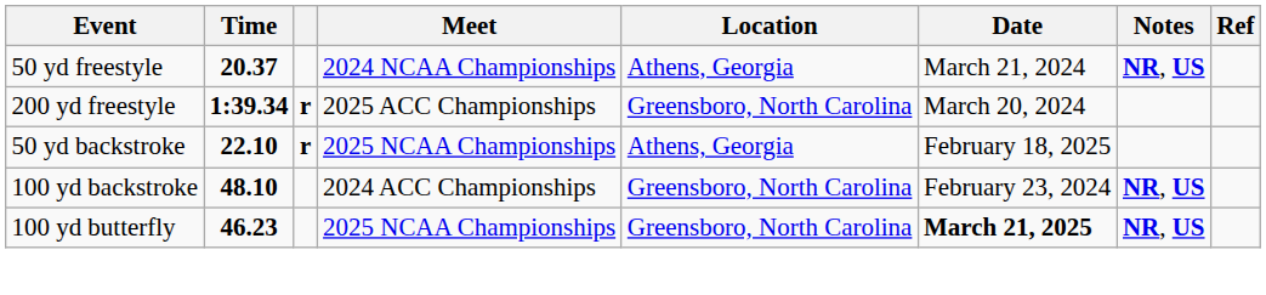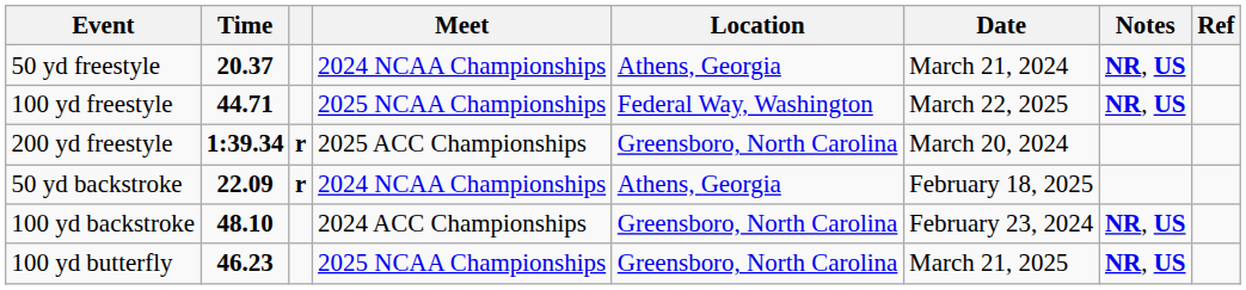 <table class="wikitable">
 <tr>
 <th>Event</th>
 <th>Time</th>
 <th></th>
 <th>Meet</th>
 <th>Location</th>
 <th>Date</th>
 <th>Notes</th>
 <th>Ref</th>
 </tr>
 <tr>
 <td>50 yd freestyle</td>
 <td style="text-align:center;"><strong>20.37</strong></td>
 <td></td>
 <td><a href='#'>2024 NCAA Championships</a></td>
 <td><a href='#'>Athens, Georgia</a></td>
 <td>March 21, 2024</td>
 <td><strong><a href='#'>NR</a></strong>, <strong><a href='#'>US</a></strong></td>
 <td style="text-align:center;"></td>
 </tr>
 <tr>
+<td>100 yd freestyle</td>
+<td style="text-align:center;"><strong>44.71</strong></td>
+<td></td>
+<td><a href='#'>2025 NCAA Championships</a></td>
+<td><a href='#'>Federal Way, Washington</a></td>
+<td>March 22, 2025</td>
+<td><strong><a href='#'>NR</a></strong>, <strong><a href='#'>US</a></strong></td>
+<td style="text-align:center;"></td>
+</tr>
+<tr>
 <td>200 yd freestyle</td>
 <td style="text-align:center;"><strong>1:39.34</strong></td>
 <td><strong>r</strong></td>
 <td>2025 ACC Championships</td>
 <td><a href='#'>Greensboro, North Carolina</a></td>
 <td>March 20, 2024</td>
 <td></td>
 <td style="text-align:center;"></td>
 </tr>
 <tr>
 <td>50 yd backstroke</td>
-<td style="text-align:center;"><strong>22.10</strong></td>
+<td style="text-align:center;"><strong>22.09</strong></td>
 <td><strong>r</strong></td>
-<td><a href='#'>2025 NCAA Championships</a></td>
+<td><a href='#'>2024 NCAA Championships</a></td>
 <td><a href='#'>Athens, Georgia</a></td>
 <td>February 18, 2025</td>
 <td></td>
 <td style="text-align:center;"></td>
 </tr>
 <tr>
 <td>100 yd backstroke</td>
 <td style="text-align:center;"><strong>48.10</strong></td>
 <td></td>
 <td>2024 ACC Championships</td>
 <td><a href='#'>Greensboro, North Carolina</a></td>
 <td>February 23, 2024</td>
 <td><strong><a href='#'>NR</a></strong>, <strong><a href='#'>US</a></strong></td>
 <td style="text-align:center;"></td>
 </tr>
 <tr>
 <td>100 yd butterfly</td>
 <td style="text-align:center;"><strong>46.23</strong></td>
 <td></td>
 <td><a href='#'>2025 NCAA Championships</a></td>
 <td><a href='#'>Greensboro, North Carolina</a></td>
-<td><strong>March 21, 2025</strong></td>
+<td>March 21, 2025</td>
 <td><strong><a href='#'>NR</a></strong>, <strong><a href='#'>US</a></strong></td>
 <td style="text-align:center;"></td>
 </tr>
 </table>
